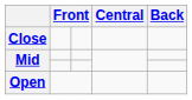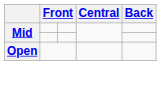 <table class="wikitable" style="text-align: center;">
 <tr>
 <th></th>
 <th colspan=2><a href='#'>Front</a></th>
 <th><a href='#'>Central</a></th>
 <th><a href='#'>Back</a></th>
-</tr>
-<tr>
-<th><a href='#'>Close</a></th>
-<td></td>
-<td></td>
-<td></td>
-<td></td>
 </tr>
 <tr>
 <th rowspan=2><a href='#'>Mid</a></th>
 <td></td>
 <td></td>
 <td rowspan=2></td>
 <td></td>
 </tr>
 <tr>
 <td></td>
 <td></td>
 <td></td>
 </tr>
 <tr>
 <th><a href='#'>Open</a></th>
 <td colspan=2></td>
 <td></td>
 <td></td>
 </tr>
 </table>
